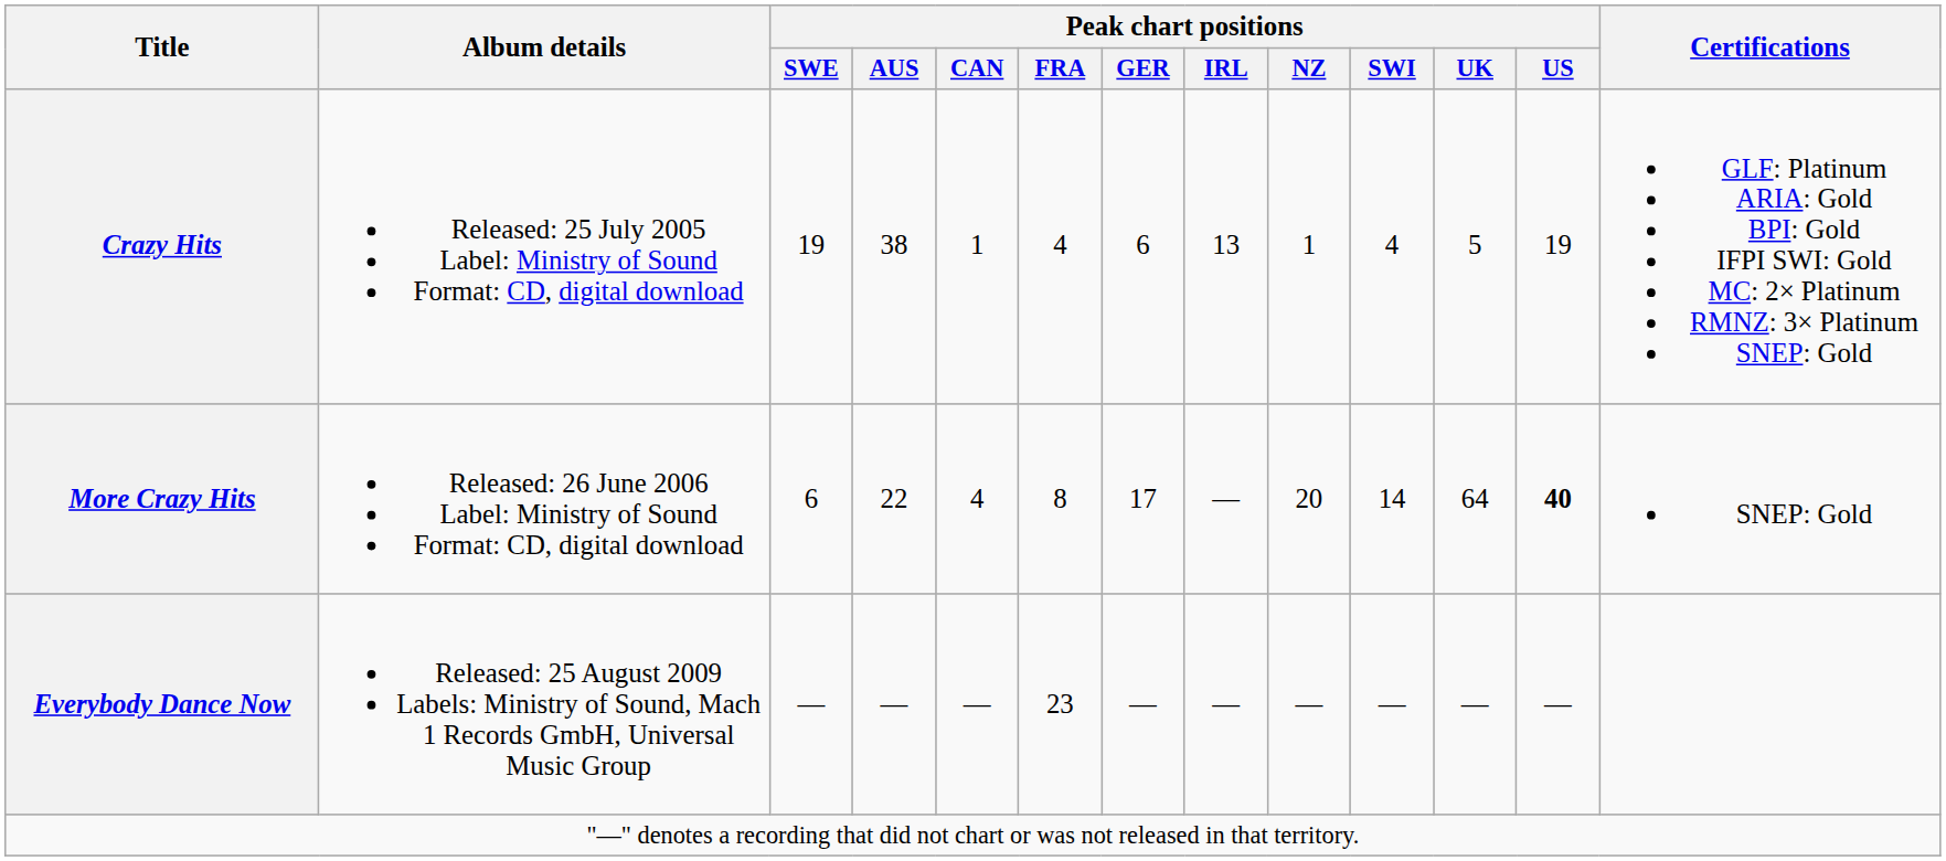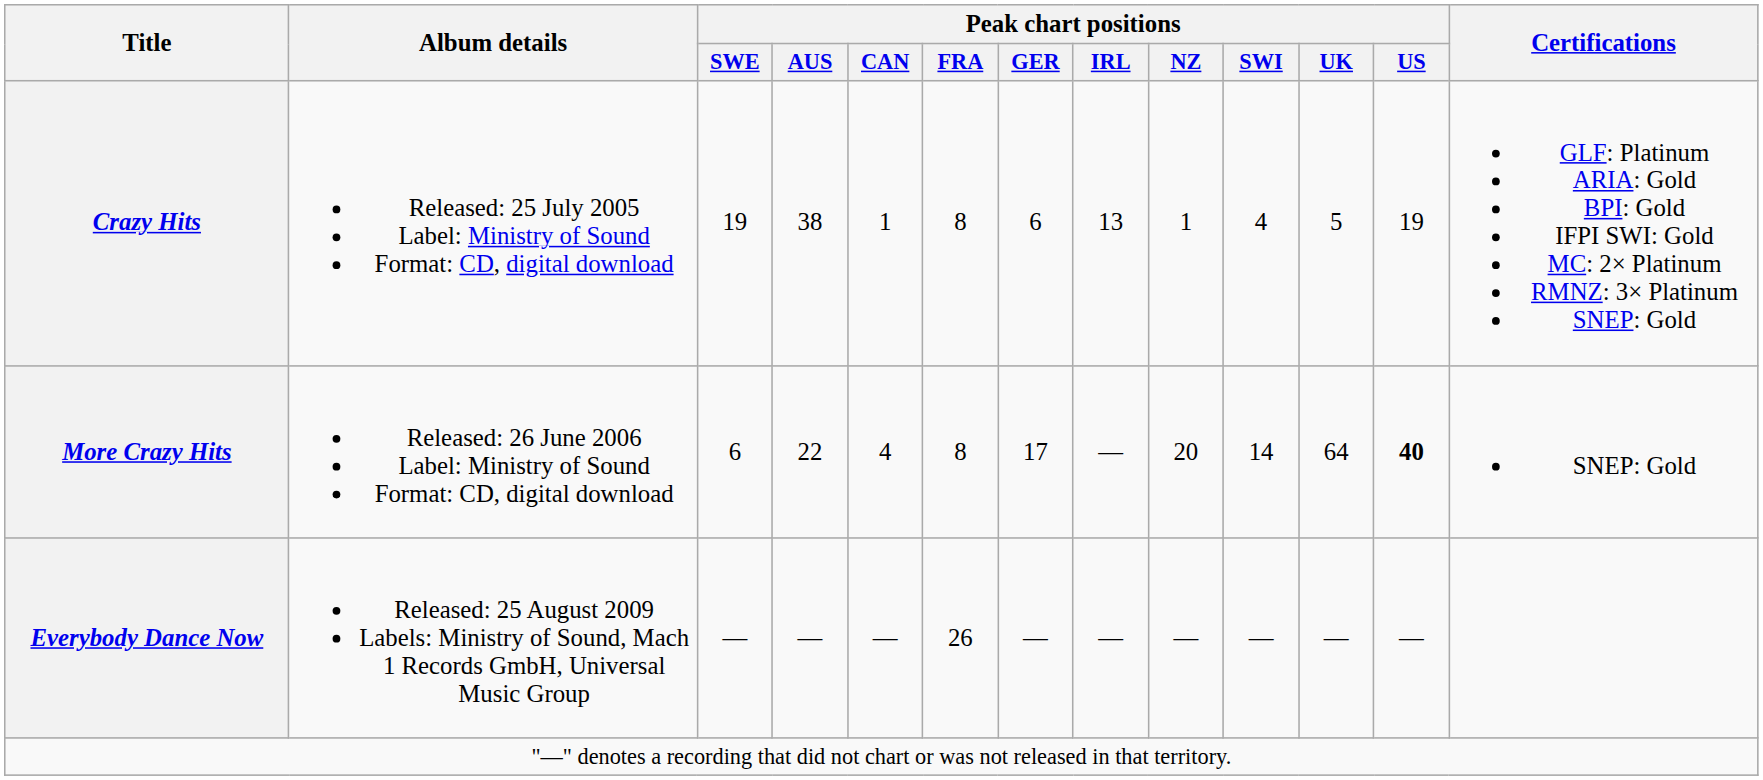 <table class="wikitable plainrowheaders" style="text-align:center;" border="1">
 <tr>
 <th scope="col" rowspan="2" style="width:11em;">Title</th>
 <th scope="col" rowspan="2" style="width:16em;">Album details</th>
 <th scope="col" colspan="10">Peak chart positions</th>
 <th scope="col" rowspan="2" style="width:12em;"><a href='#'>Certifications</a></th>
 </tr>
 <tr>
 <th scope="col" style="width:2.9em;font-size:90%;"><a href='#'>SWE</a><br></th>
 <th scope="col" style="width:2.9em;font-size:90%;"><a href='#'>AUS</a><br></th>
 <th scope="col" style="width:2.9em;font-size:90%;"><a href='#'>CAN</a><br></th>
 <th scope="col" style="width:2.9em;font-size:90%;"><a href='#'>FRA</a><br></th>
 <th scope="col" style="width:2.9em;font-size:90%;"><a href='#'>GER</a><br></th>
 <th scope="col" style="width:2.9em;font-size:90%;"><a href='#'>IRL</a><br></th>
 <th scope="col" style="width:2.9em;font-size:90%;"><a href='#'>NZ</a><br></th>
 <th scope="col" style="width:2.9em;font-size:90%;"><a href='#'>SWI</a><br></th>
 <th scope="col" style="width:2.9em;font-size:90%;"><a href='#'>UK</a><br></th>
 <th scope="col" style="width:2.9em;font-size:90%;"><a href='#'>US</a><br></th>
 </tr>
 <tr>
 <th scope="row"><em><a href='#'>Crazy Hits</a></em></th>
 <td><br><ul><li>Released: 25 July 2005</li><li>Label: <a href='#'>Ministry of Sound</a></li><li>Format: <a href='#'>CD</a>, <a href='#'>digital download</a></li></ul></td>
 <td>19</td>
 <td>38</td>
 <td>1</td>
-<td>4</td>
+<td>8</td>
 <td>6</td>
 <td>13</td>
 <td>1</td>
 <td>4</td>
 <td>5</td>
 <td>19</td>
 <td><br><ul><li><a href='#'>GLF</a>: Platinum</li><li><a href='#'>ARIA</a>: Gold</li><li><a href='#'>BPI</a>: Gold</li><li>IFPI SWI: Gold</li><li><a href='#'>MC</a>: 2× Platinum</li><li><a href='#'>RMNZ</a>: 3× Platinum</li><li><a href='#'>SNEP</a>: Gold</li></ul></td>
 </tr>
 <tr>
 <th scope="row"><em><a href='#'>More Crazy Hits</a></em></th>
 <td><br><ul><li>Released: 26 June 2006</li><li>Label: Ministry of Sound</li><li>Format: CD, digital download</li></ul></td>
 <td>6</td>
 <td>22</td>
 <td>4</td>
 <td>8</td>
 <td>17</td>
 <td>—</td>
 <td>20</td>
 <td>14</td>
 <td>64</td>
 <td><strong>40</strong></td>
 <td><br><ul><li>SNEP: Gold</li></ul></td>
 </tr>
 <tr>
 <th scope="row"><em><a href='#'>Everybody Dance Now</a></em></th>
 <td><br><ul><li>Released: 25 August 2009</li><li>Labels: Ministry of Sound, Mach 1 Records GmbH, Universal Music Group</li></ul></td>
 <td>—</td>
 <td>—</td>
 <td>—</td>
-<td>23</td>
+<td>26</td>
 <td>—</td>
 <td>—</td>
 <td>—</td>
 <td>—</td>
 <td>—</td>
 <td>—</td>
 <td></td>
 </tr>
 <tr>
 <td colspan="14" style="font-size:90%">"—" denotes a recording that did not chart or was not released in that territory.</td>
 </tr>
 </table>
